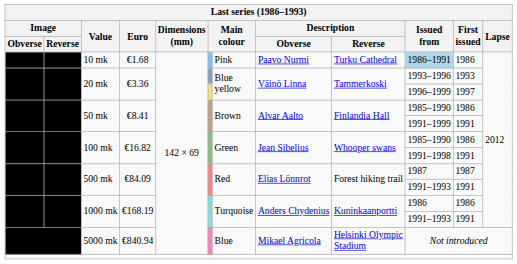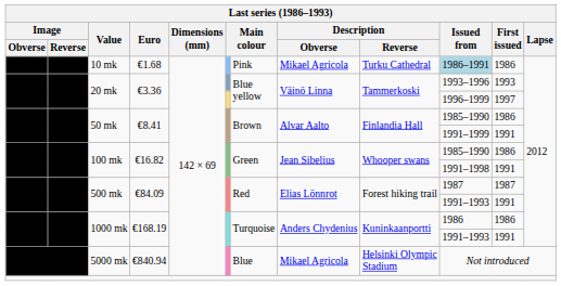 <table class="wikitable" style="margin:auto; font-size:90%; border-width:1px;">
 <tr>
 <th colspan=12>Last series (1986–1993)<br></th>
 </tr>
 <tr>
 <th colspan=2>Image</th>
 <th rowspan=2>Value</th>
 <th rowspan=2>Euro<br></th>
 <th rowspan=2>Dimensions<br>(mm)</th>
 <th rowspan=2 colspan=2>Main<br>colour</th>
 <th colspan=2>Description</th>
 <th rowspan=2>Issued<br>from</th>
 <th rowspan=2>First<br>issued</th>
 <th rowspan=2>Lapse</th>
 </tr>
 <tr>
 <th>Obverse</th>
 <th>Reverse</th>
 <th>Obverse</th>
 <th>Reverse</th>
 </tr>
 <tr>
 <td style="background:#000; text-align:center;"></td>
 <td style="background:#000; text-align:center;"></td>
 <td>10 mk</td>
 <td align=center>€1.68</td>
 <td rowspan=12 align=center>142 × 69</td>
 <td style="background:#80C0FF;"></td>
 <td>Pink</td>
-<td><a href='#'>Paavo Nurmi</a></td>
+<td><a href='#'>Mikael Agricola</a></td>
 <td><a href='#'>Turku Cathedral</a></td>
 <td style="background: lightblue;">1986–1991</td>
 <td>1986</td>
 <td rowspan=11>2012</td>
 </tr>
 <tr>
 <td rowspan=2 style="background:#000; text-align:center;"></td>
 <td rowspan=2 style="background:#000; text-align:center;"></td>
 <td rowspan=2>20 mk</td>
 <td rowspan=2 align=center>€3.36</td>
 <td style="background:#80A0C0;"></td>
 <td rowspan=2>Blue<br>yellow</td>
 <td rowspan=2><a href='#'>Väinö Linna</a></td>
 <td rowspan=2><a href='#'>Tammerkoski</a></td>
 <td>1993–1996</td>
 <td>1993</td>
 </tr>
 <tr>
 <td style="background:#FFE080;"></td>
 <td>1996–1999</td>
 <td>1997</td>
 </tr>
 <tr>
 <td rowspan=2 style="background:#000; text-align:center;"></td>
 <td rowspan=2 style="background:#000; text-align:center;"></td>
 <td rowspan=2>50 mk</td>
 <td rowspan=2 align=center>€8.41</td>
 <td rowspan=2 style="background:#C0A080;"></td>
 <td rowspan=2>Brown</td>
 <td rowspan=2><a href='#'>Alvar Aalto</a></td>
 <td rowspan=2><a href='#'>Finlandia Hall</a></td>
 <td>1985–1990</td>
 <td>1986</td>
 </tr>
 <tr>
 <td>1991–1999</td>
 <td>1991</td>
 </tr>
 <tr>
 <td rowspan=2 style="background:#000; text-align:center;"></td>
 <td rowspan=2 style="background:#000; text-align:center;"></td>
 <td rowspan=2>100 mk</td>
 <td rowspan=2 align=center>€16.82</td>
 <td rowspan=2 style="background:#80C080;"></td>
 <td rowspan=2>Green</td>
 <td rowspan=2><a href='#'>Jean Sibelius</a></td>
 <td rowspan=2><a href='#'>Whooper swans</a></td>
 <td>1985–1990</td>
 <td>1986</td>
 </tr>
 <tr>
 <td>1991–1998</td>
 <td>1991</td>
 </tr>
 <tr>
 <td rowspan=2 style="background:#000; text-align:center;"></td>
 <td rowspan=2 style="background:#000; text-align:center;"></td>
 <td rowspan=2>500 mk</td>
 <td rowspan=2 align=center>€84.09</td>
 <td rowspan=2 style="background:#FF8080;"></td>
 <td rowspan=2>Red</td>
 <td rowspan=2><a href='#'>Elias Lönnrot</a></td>
 <td rowspan=2>Forest hiking trail</td>
 <td>1987</td>
 <td>1987</td>
 </tr>
 <tr>
 <td>1991–1993</td>
 <td>1991</td>
 </tr>
 <tr>
 <td rowspan=2 style="background:#000; text-align:center;"></td>
 <td rowspan=2 style="background:#000; text-align:center;"></td>
 <td rowspan=2>1000 mk</td>
 <td rowspan=2 align=center>€168.19</td>
 <td rowspan=2 style="background:#80E0E0;"></td>
 <td rowspan=2>Turquoise</td>
 <td rowspan=2><a href='#'>Anders Chydenius</a></td>
 <td rowspan=2><a href='#'>Kuninkaanportti</a></td>
 <td>1986</td>
 <td>1986</td>
 </tr>
 <tr>
 <td>1991–1993</td>
 <td>1991</td>
 </tr>
 <tr>
 <td colspan=2 style="background:#000; text-align:center;"></td>
 <td>5000 mk</td>
 <td align=center>€840.94</td>
 <td style="background:#FF80C0;"></td>
 <td>Blue</td>
 <td><a href='#'>Mikael Agricola</a></td>
 <td><a href='#'>Helsinki Olympic<br>Stadium</a></td>
 <td colspan=3 align=center><em>Not introduced</em></td>
 </tr>
 <tr>
 <td colspan=12></td>
 </tr>
 </table>
